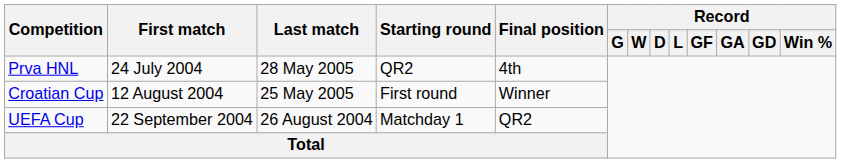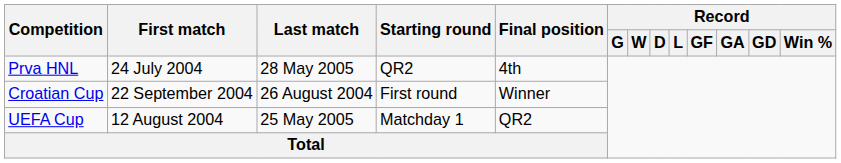 <table class="wikitable" style="text-align: center">
 <tr>
 <th rowspan="2">Competition</th>
 <th rowspan="2">First match</th>
 <th rowspan="2">Last match</th>
 <th rowspan="2">Starting round</th>
 <th rowspan="2">Final position</th>
 <th colspan="8">Record</th>
 </tr>
 <tr>
 <th>G</th>
 <th>W</th>
 <th>D</th>
 <th>L</th>
 <th>GF</th>
 <th>GA</th>
 <th>GD</th>
 <th>Win %</th>
 </tr>
 <tr>
 <td align=left><a href='#'>Prva HNL</a></td>
 <td align=left>24 July 2004</td>
 <td align=left>28 May 2005</td>
 <td align=left>QR2</td>
 <td align=left>4th<br></td>
 </tr>
 <tr>
 <td align=left><a href='#'>Croatian Cup</a></td>
-<td align=left>12 August 2004</td>
-<td align=left>25 May 2005</td>
+<td align=left>22 September 2004</td>
+<td align=left>26 August 2004</td>
 <td align=left>First round</td>
 <td align=left>Winner<br></td>
 </tr>
 <tr>
 <td align=left><a href='#'>UEFA Cup</a></td>
-<td align=left>22 September 2004</td>
-<td align=left>26 August 2004</td>
+<td align=left>12 August 2004</td>
+<td align=left>25 May 2005</td>
 <td align=left>Matchday 1</td>
 <td align=left>QR2<br></td>
 </tr>
 <tr>
 <th colspan="5">Total<br></th>
 </tr>
 </table>
